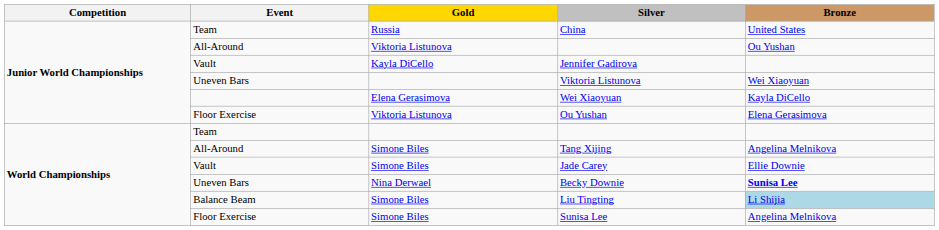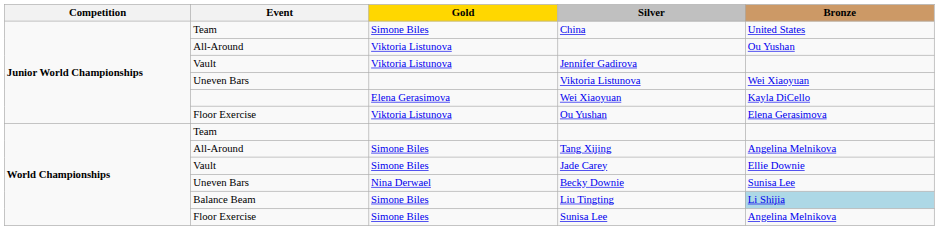 <table class="wikitable" style="width:70%;">
 <tr>
 <th style="text-align:center; width:5%;">Competition</th>
 <th style="text-align:center; width:5%;">Event</th>
 <td style="text-align:center; width:6%; background:gold;"><strong>Gold</strong></td>
 <td style="text-align:center; width:6%; background:silver;"><strong>Silver</strong></td>
 <td style="text-align:center; width:6%; background:#c96;"><strong>Bronze</strong></td>
 </tr>
 <tr>
 <td rowspan=6><strong>Junior World Championships</strong></td>
 <td>Team</td>
-<td> <a href='#'>Russia</a></td>
+<td> <a href='#'>Simone Biles</a></td>
 <td> <a href='#'>China</a></td>
 <td> <a href='#'>United States</a></td>
 </tr>
 <tr>
 <td>All-Around</td>
 <td> <a href='#'>Viktoria Listunova</a></td>
 <td></td>
 <td> <a href='#'>Ou Yushan</a></td>
 </tr>
 <tr>
 <td>Vault</td>
-<td> <a href='#'>Kayla DiCello</a></td>
+<td> <a href='#'>Viktoria Listunova</a></td>
 <td> <a href='#'>Jennifer Gadirova</a></td>
 <td></td>
 </tr>
 <tr>
 <td>Uneven Bars</td>
 <td></td>
 <td> <a href='#'>Viktoria Listunova</a></td>
 <td> <a href='#'>Wei Xiaoyuan</a></td>
 </tr>
 <tr>
 <td></td>
 <td> <a href='#'>Elena Gerasimova</a></td>
 <td> <a href='#'>Wei Xiaoyuan</a></td>
 <td> <a href='#'>Kayla DiCello</a></td>
 </tr>
 <tr>
 <td nowrap>Floor Exercise</td>
 <td> <a href='#'>Viktoria Listunova</a></td>
 <td> <a href='#'>Ou Yushan</a></td>
 <td> <a href='#'>Elena Gerasimova</a></td>
 </tr>
 <tr>
 <td rowspan=6><strong>World Championships</strong></td>
 <td>Team</td>
 <td></td>
 <td></td>
 <td></td>
 </tr>
 <tr>
 <td>All-Around</td>
 <td> <a href='#'>Simone Biles</a></td>
 <td> <a href='#'>Tang Xijing</a></td>
 <td> <a href='#'>Angelina Melnikova</a></td>
 </tr>
 <tr>
 <td>Vault</td>
 <td> <a href='#'>Simone Biles</a></td>
 <td> <a href='#'>Jade Carey</a></td>
 <td> <a href='#'>Ellie Downie</a></td>
 </tr>
 <tr>
 <td>Uneven Bars</td>
 <td> <a href='#'>Nina Derwael</a></td>
 <td> <a href='#'>Becky Downie</a></td>
-<td><strong> <a href='#'>Sunisa Lee</a></strong></td>
+<td> <a href='#'>Sunisa Lee</a></td>
 </tr>
 <tr>
 <td>Balance Beam</td>
 <td> <a href='#'>Simone Biles</a></td>
 <td> <a href='#'>Liu Tingting</a></td>
 <td style="background: lightblue;"> <a href='#'>Li Shijia</a></td>
 </tr>
 <tr>
 <td>Floor Exercise</td>
 <td> <a href='#'>Simone Biles</a></td>
 <td> <a href='#'>Sunisa Lee</a></td>
 <td> <a href='#'>Angelina Melnikova</a></td>
 </tr>
 </table>
